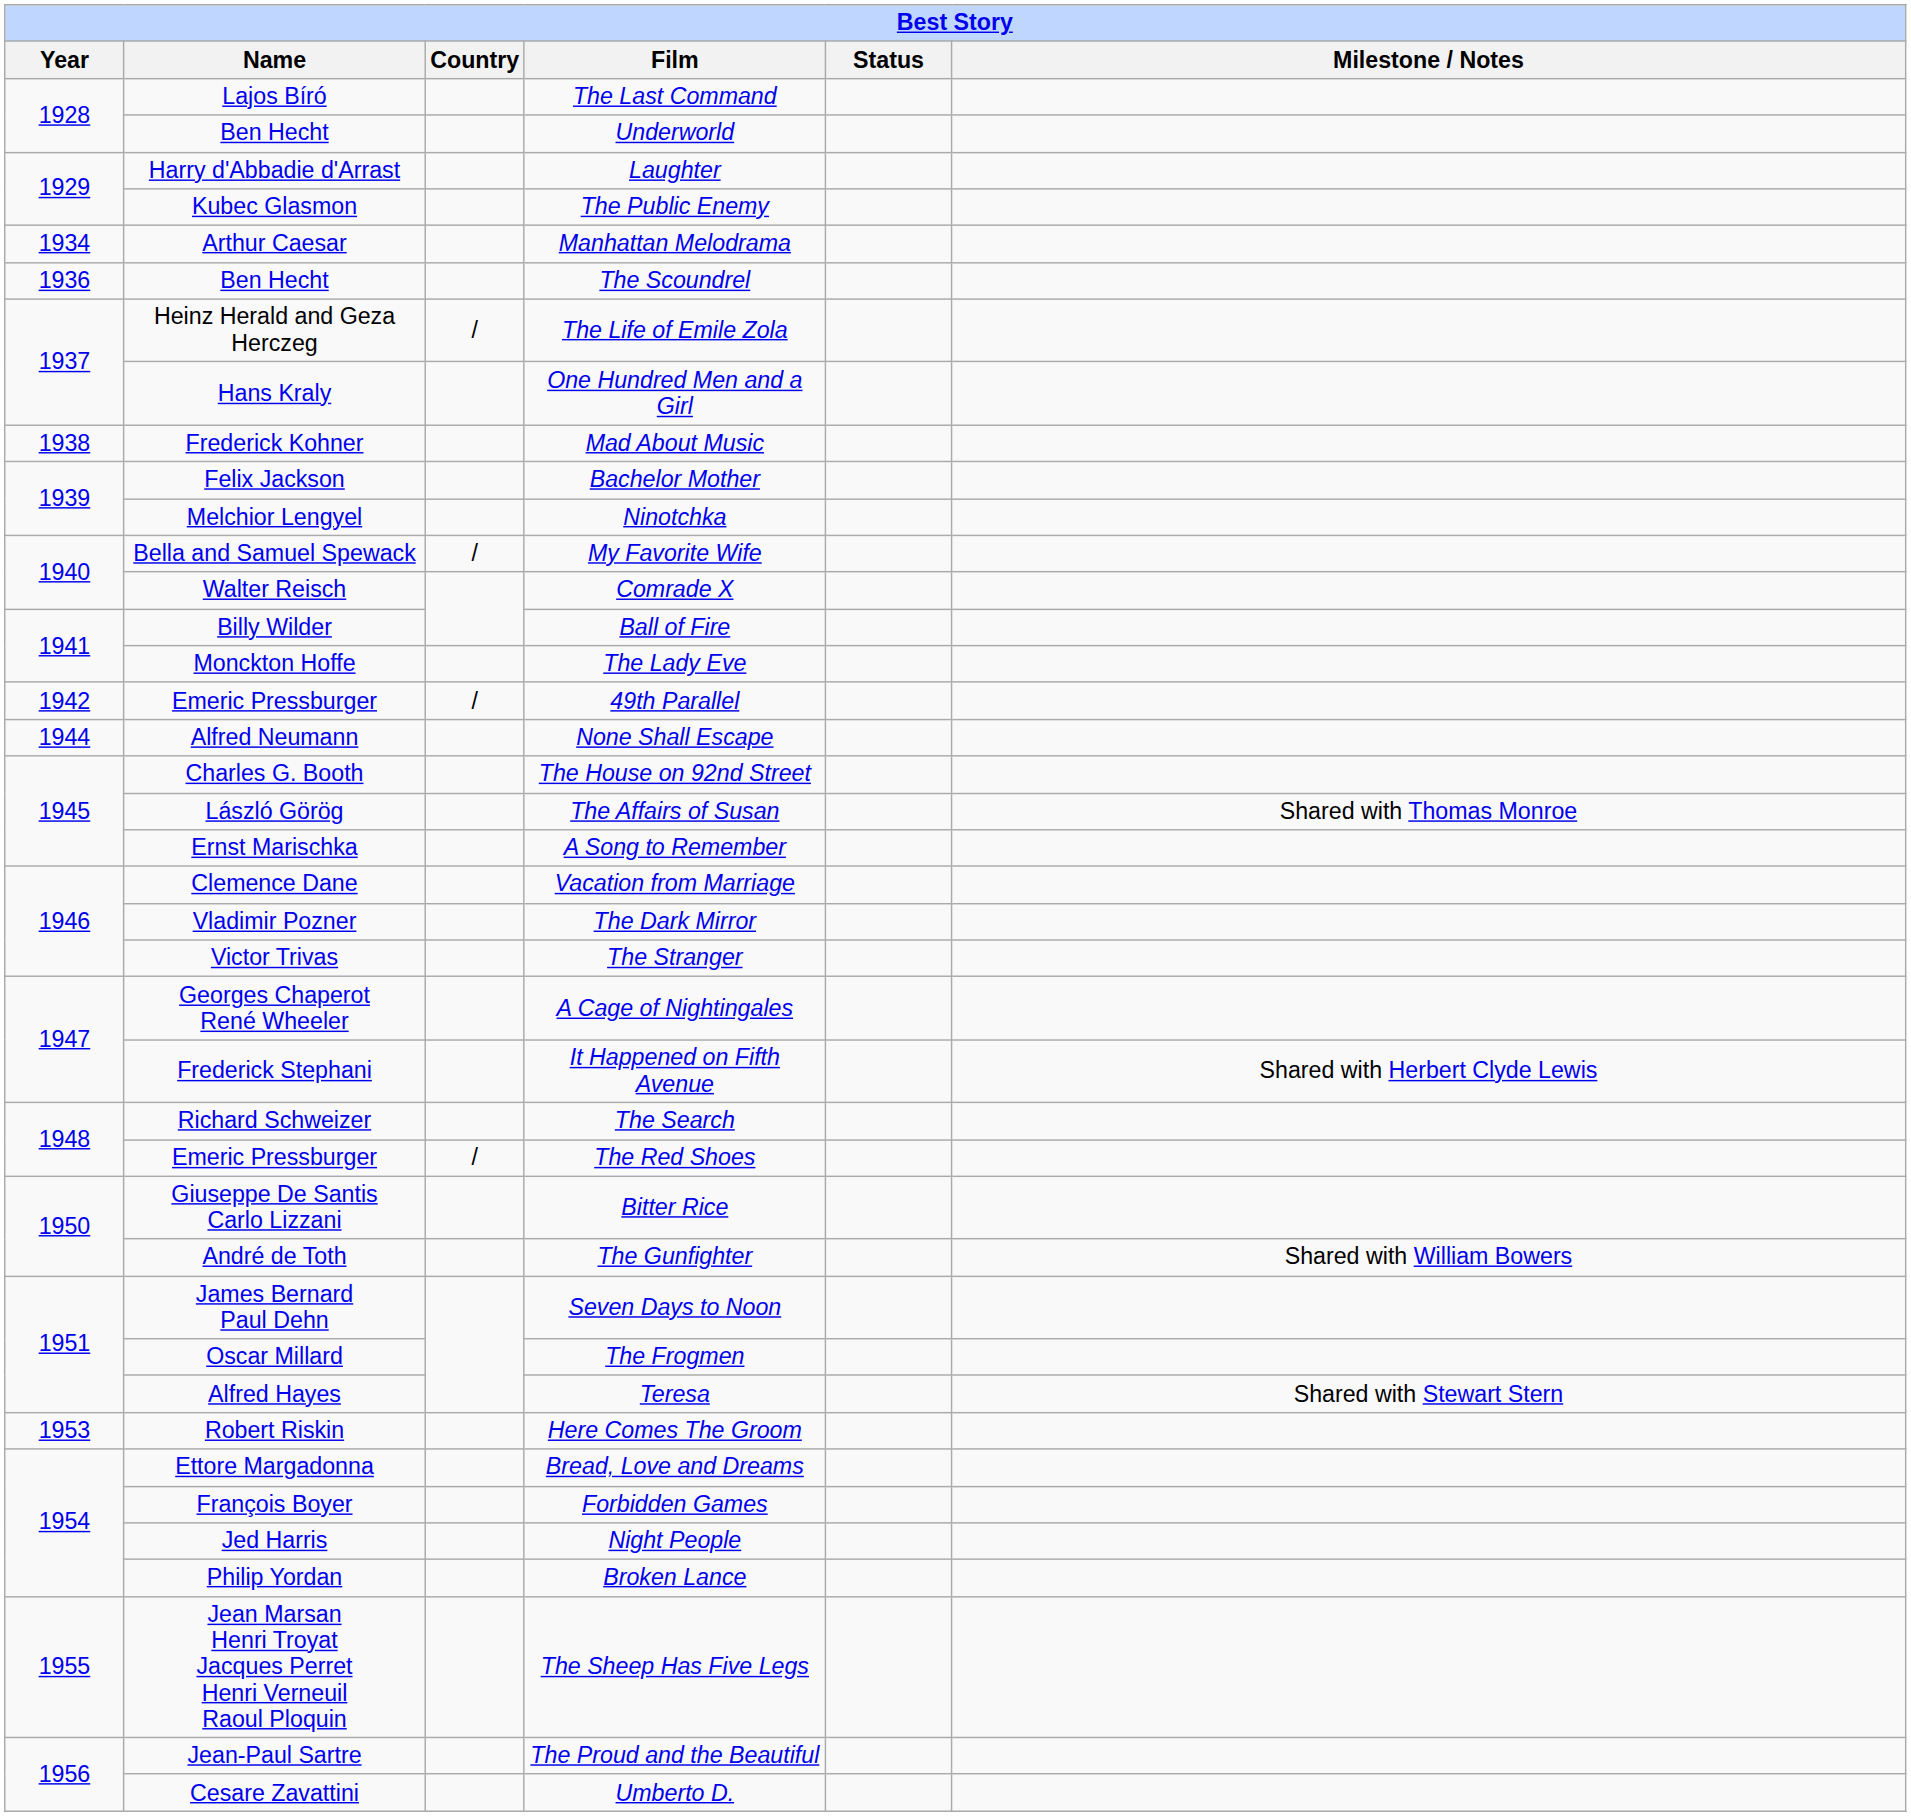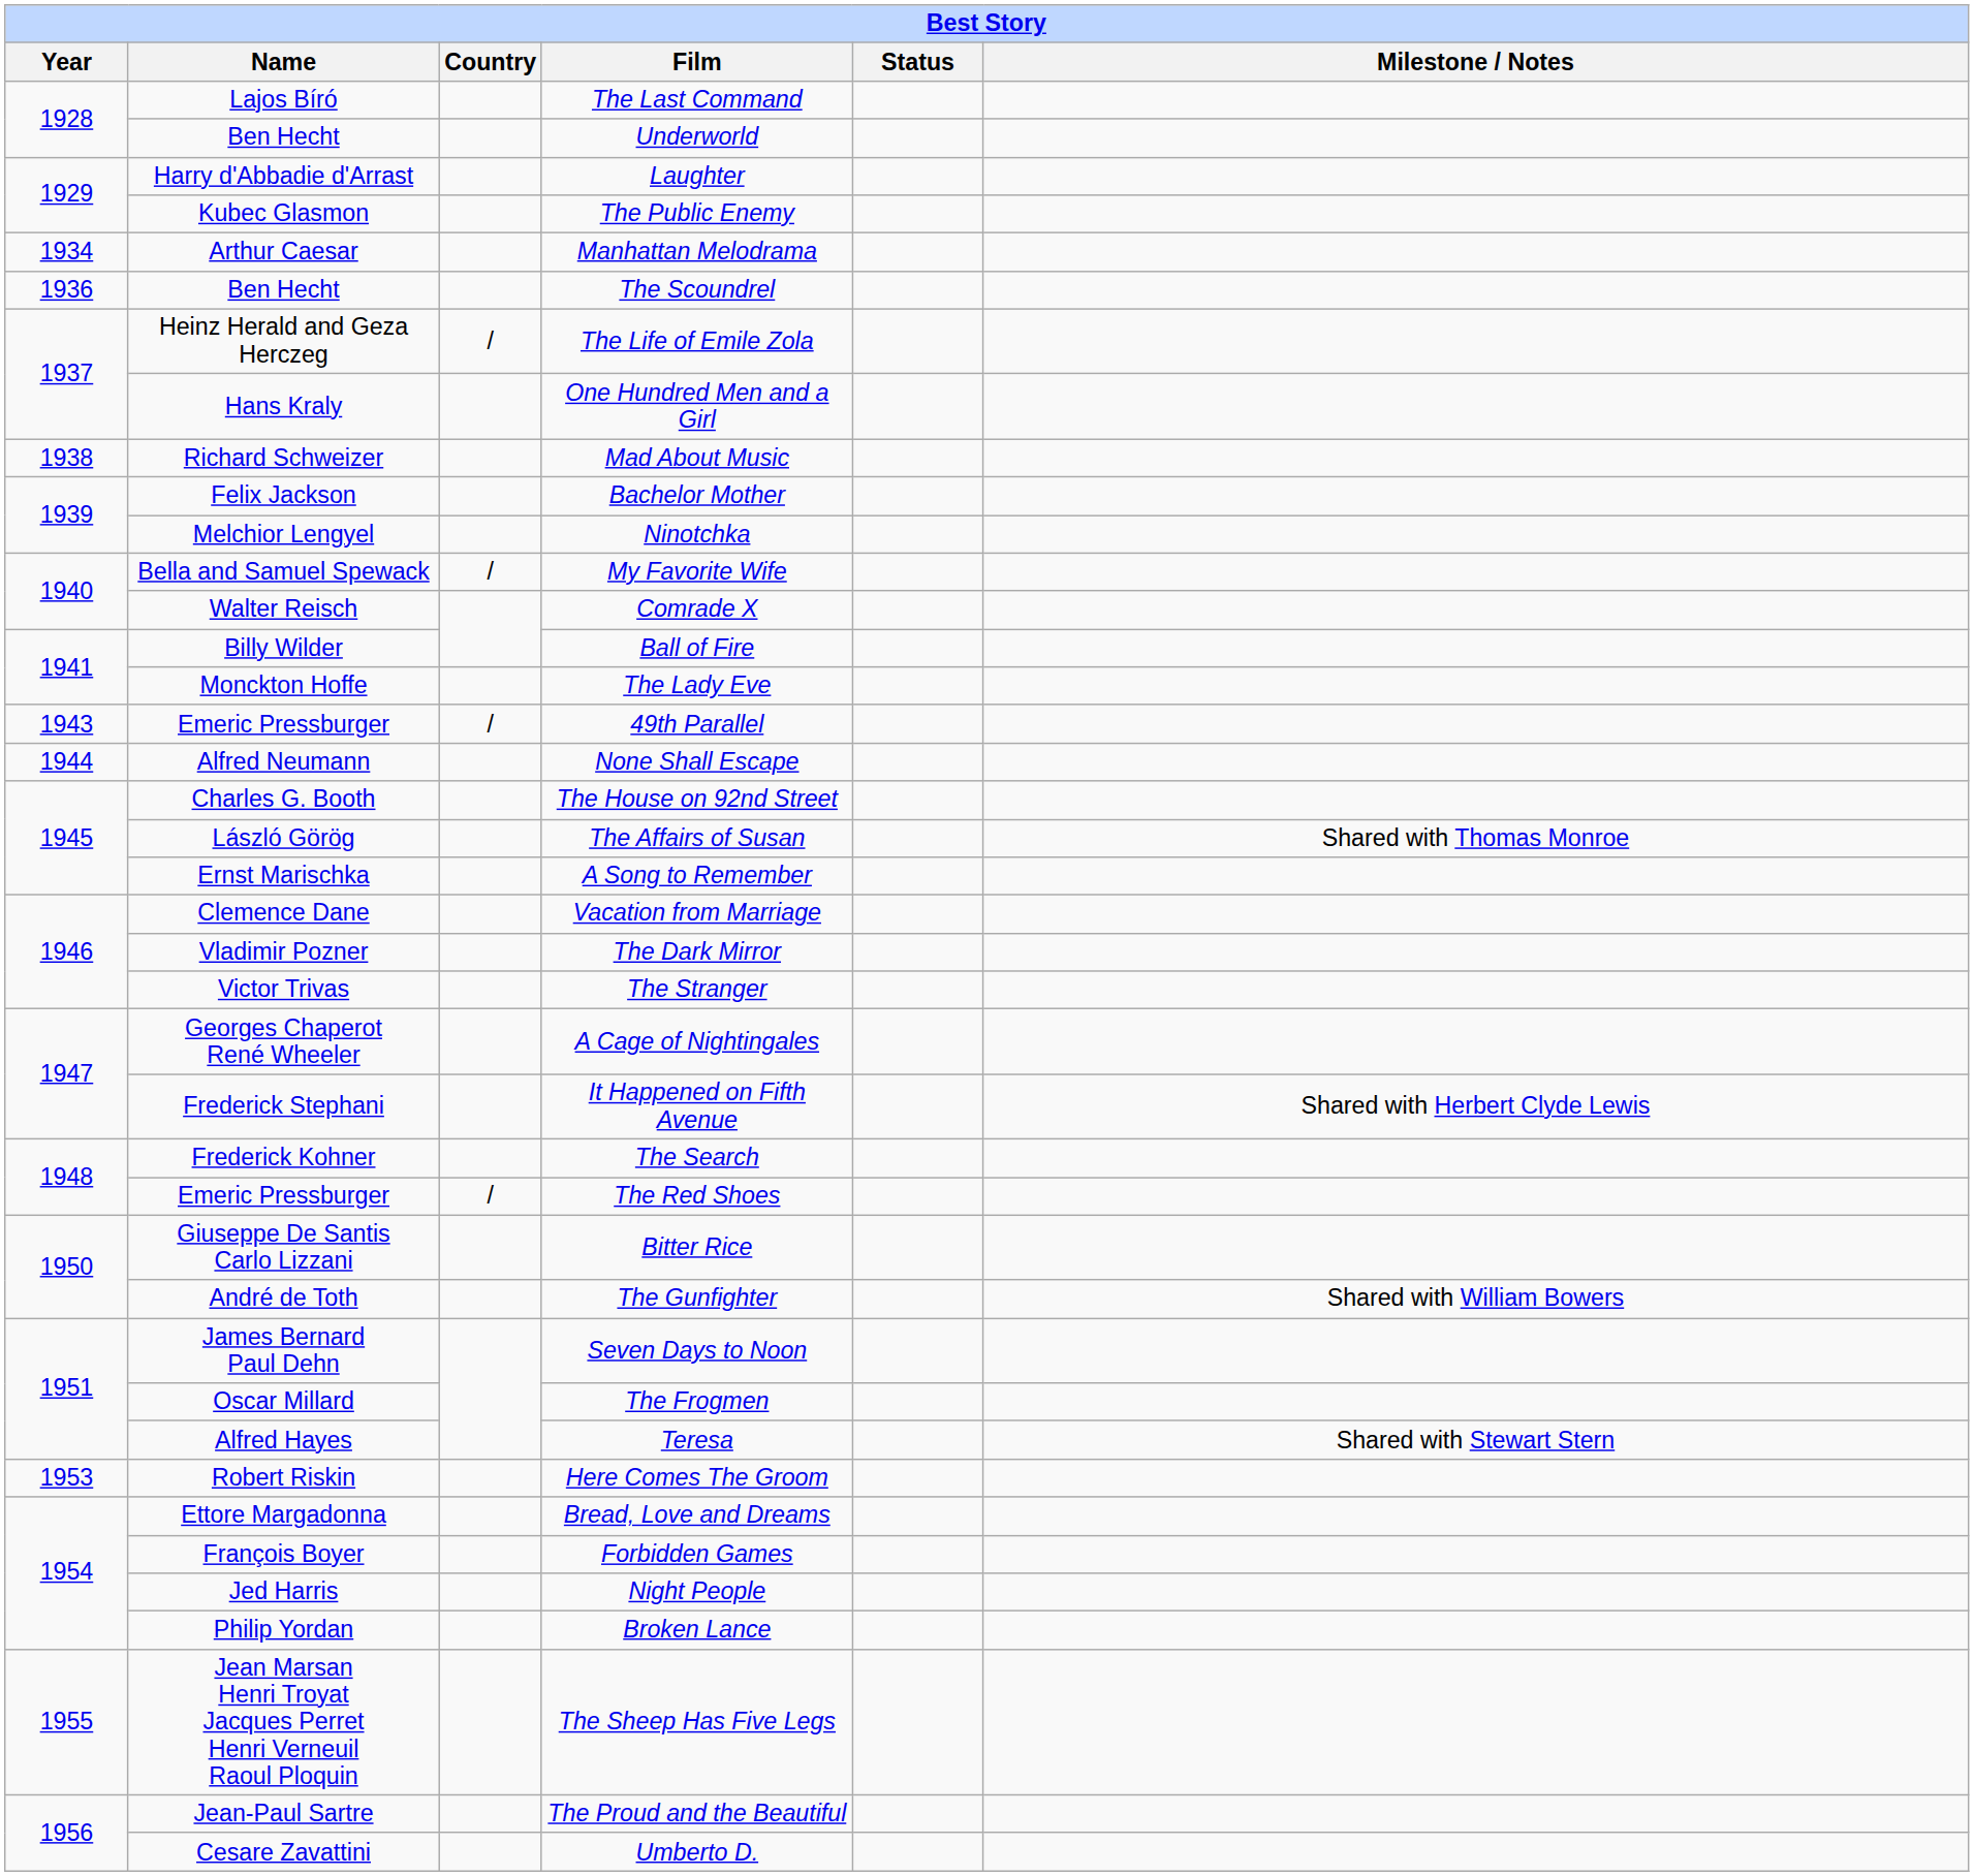 <table class="wikitable" style="text-align: center">
 <tr ---- bgcolor="#bfd7ff">
 <td colspan=6 align=center><strong><a href='#'>Best Story</a></strong></td>
 </tr>
 <tr ---- bgcolor="#ebf5ff">
 <th width="75">Year</th>
 <th width="200">Name</th>
 <th width="50">Country</th>
 <th width="200">Film</th>
 <th width="80">Status</th>
 <th width="650">Milestone / Notes</th>
 </tr>
 <tr>
 <td rowspan="2"><a href='#'>1928</a></td>
 <td><a href='#'>Lajos Bíró</a></td>
 <td></td>
 <td><em><a href='#'>The Last Command</a></em></td>
 <td></td>
 <td></td>
 </tr>
 <tr>
 <td><a href='#'>Ben Hecht</a></td>
 <td></td>
 <td><em><a href='#'>Underworld</a></em></td>
 <td></td>
 <td></td>
 </tr>
 <tr>
 <td rowspan="2"><a href='#'>1929</a></td>
 <td><a href='#'>Harry d'Abbadie d'Arrast</a></td>
 <td></td>
 <td><em><a href='#'>Laughter</a></em></td>
 <td></td>
 <td></td>
 </tr>
 <tr>
 <td><a href='#'>Kubec Glasmon</a></td>
 <td></td>
 <td><em><a href='#'>The Public Enemy</a></em></td>
 <td></td>
 <td></td>
 </tr>
 <tr>
 <td><a href='#'>1934</a></td>
 <td><a href='#'>Arthur Caesar</a></td>
 <td></td>
 <td><em><a href='#'>Manhattan Melodrama</a></em></td>
 <td></td>
 <td></td>
 </tr>
 <tr>
 <td><a href='#'>1936</a></td>
 <td><a href='#'>Ben Hecht</a></td>
 <td></td>
 <td><em><a href='#'>The Scoundrel</a></em></td>
 <td></td>
 <td></td>
 </tr>
 <tr>
 <td rowspan="2"><a href='#'>1937</a></td>
 <td>Heinz Herald and Geza Herczeg</td>
 <td>/</td>
 <td><em><a href='#'>The Life of Emile Zola</a></em></td>
 <td></td>
 <td></td>
 </tr>
 <tr>
 <td><a href='#'>Hans Kraly</a></td>
 <td></td>
 <td><em><a href='#'>One Hundred Men and a Girl</a></em></td>
 <td></td>
 <td></td>
 </tr>
 <tr>
 <td><a href='#'>1938</a></td>
-<td><a href='#'>Frederick Kohner</a></td>
+<td><a href='#'>Richard Schweizer</a><br></td>
 <td></td>
 <td><em><a href='#'>Mad About Music</a></em></td>
 <td></td>
 <td></td>
 </tr>
 <tr>
 <td rowspan="2"><a href='#'>1939</a></td>
 <td><a href='#'>Felix Jackson</a></td>
 <td></td>
 <td><em><a href='#'>Bachelor Mother</a></em></td>
 <td></td>
 <td></td>
 </tr>
 <tr>
 <td><a href='#'>Melchior Lengyel</a></td>
 <td></td>
 <td><em><a href='#'>Ninotchka</a></em></td>
 <td></td>
 <td></td>
 </tr>
 <tr>
 <td rowspan="2"><a href='#'>1940</a></td>
 <td><a href='#'>Bella and Samuel Spewack</a></td>
 <td>/</td>
 <td><em><a href='#'>My Favorite Wife</a></em></td>
 <td></td>
 <td></td>
 </tr>
 <tr>
 <td><a href='#'>Walter Reisch</a></td>
 <td rowspan="2"></td>
 <td><em><a href='#'>Comrade X</a></em></td>
 <td></td>
 <td></td>
 </tr>
 <tr>
 <td rowspan="2"><a href='#'>1941</a></td>
 <td><a href='#'>Billy Wilder</a></td>
 <td><em><a href='#'>Ball of Fire</a></em></td>
 <td></td>
 <td></td>
 </tr>
 <tr>
 <td><a href='#'>Monckton Hoffe</a></td>
 <td></td>
 <td><em><a href='#'>The Lady Eve</a></em></td>
 <td></td>
 <td></td>
 </tr>
 <tr>
-<td><a href='#'>1942</a></td>
+<td><a href='#'>1943</a></td>
 <td><a href='#'>Emeric Pressburger</a></td>
 <td>/</td>
 <td><em><a href='#'>49th Parallel</a></em></td>
 <td></td>
 <td></td>
 </tr>
 <tr>
 <td><a href='#'>1944</a></td>
 <td><a href='#'>Alfred Neumann</a></td>
 <td></td>
 <td><em><a href='#'>None Shall Escape</a></em></td>
 <td></td>
 <td></td>
 </tr>
 <tr>
 <td rowspan=3><a href='#'>1945</a></td>
 <td><a href='#'>Charles G. Booth</a></td>
 <td></td>
 <td><em><a href='#'>The House on 92nd Street</a></em></td>
 <td></td>
 <td></td>
 </tr>
 <tr>
 <td><a href='#'>László Görög</a></td>
 <td></td>
 <td><em><a href='#'>The Affairs of Susan</a></em></td>
 <td></td>
 <td>Shared with <a href='#'>Thomas Monroe</a></td>
 </tr>
 <tr>
 <td><a href='#'>Ernst Marischka</a></td>
 <td></td>
 <td><em><a href='#'>A Song to Remember</a></em></td>
 <td></td>
 <td></td>
 </tr>
 <tr>
 <td rowspan=3><a href='#'>1946</a></td>
 <td><a href='#'>Clemence Dane</a></td>
 <td></td>
 <td><em><a href='#'>Vacation from Marriage</a></em></td>
 <td></td>
 <td></td>
 </tr>
 <tr>
 <td><a href='#'>Vladimir Pozner</a></td>
 <td></td>
 <td><em><a href='#'>The Dark Mirror</a></em></td>
 <td></td>
 <td></td>
 </tr>
 <tr>
 <td><a href='#'>Victor Trivas</a></td>
 <td></td>
 <td><em><a href='#'>The Stranger</a></em></td>
 <td></td>
 <td></td>
 </tr>
 <tr>
 <td rowspan=2><a href='#'>1947</a></td>
 <td><a href='#'>Georges Chaperot</a><br><a href='#'>René Wheeler</a></td>
 <td></td>
 <td><em><a href='#'>A Cage of Nightingales</a></em></td>
 <td></td>
 <td></td>
 </tr>
 <tr>
 <td><a href='#'>Frederick Stephani</a></td>
 <td></td>
 <td><em><a href='#'>It Happened on Fifth Avenue</a></em></td>
 <td></td>
 <td>Shared with <a href='#'>Herbert Clyde Lewis</a></td>
 </tr>
 <tr>
 <td rowspan=2><a href='#'>1948</a></td>
-<td><a href='#'>Richard Schweizer</a><br></td>
+<td><a href='#'>Frederick Kohner</a></td>
 <td></td>
 <td><em><a href='#'>The Search</a></em></td>
 <td></td>
 <td></td>
 </tr>
 <tr>
 <td><a href='#'>Emeric Pressburger</a></td>
 <td>/</td>
 <td><em><a href='#'>The Red Shoes</a></em></td>
 <td></td>
 <td></td>
 </tr>
 <tr>
 <td rowspan=2><a href='#'>1950</a></td>
 <td><a href='#'>Giuseppe De Santis</a><br><a href='#'>Carlo Lizzani</a></td>
 <td></td>
 <td><em><a href='#'>Bitter Rice</a></em></td>
 <td></td>
 <td></td>
 </tr>
 <tr>
 <td><a href='#'>André de Toth</a></td>
 <td></td>
 <td><em><a href='#'>The Gunfighter</a></em></td>
 <td></td>
 <td>Shared with <a href='#'>William Bowers</a></td>
 </tr>
 <tr>
 <td rowspan=3><a href='#'>1951</a></td>
 <td><a href='#'>James Bernard</a><br><a href='#'>Paul Dehn</a></td>
 <td rowspan=3></td>
 <td><em><a href='#'>Seven Days to Noon</a></em></td>
 <td></td>
 <td></td>
 </tr>
 <tr>
 <td><a href='#'>Oscar Millard</a></td>
 <td><em><a href='#'>The Frogmen</a></em></td>
 <td></td>
 <td></td>
 </tr>
 <tr>
 <td><a href='#'>Alfred Hayes</a></td>
 <td><em><a href='#'>Teresa</a></em></td>
 <td></td>
 <td>Shared with <a href='#'>Stewart Stern</a></td>
 </tr>
 <tr>
 <td rowspan=1><a href='#'>1953</a></td>
 <td><a href='#'>Robert Riskin</a></td>
 <td></td>
 <td><em><a href='#'>Here Comes The Groom</a></em></td>
 <td></td>
 <td></td>
 </tr>
 <tr>
 <td rowspan=4><a href='#'>1954</a></td>
 <td><a href='#'>Ettore Margadonna</a></td>
 <td></td>
 <td><em><a href='#'>Bread, Love and Dreams</a></em></td>
 <td></td>
 <td></td>
 </tr>
 <tr>
 <td><a href='#'>François Boyer</a></td>
 <td></td>
 <td><em><a href='#'>Forbidden Games</a></em></td>
 <td></td>
 <td></td>
 </tr>
 <tr>
 <td><a href='#'>Jed Harris</a></td>
 <td></td>
 <td><em><a href='#'>Night People</a></em></td>
 <td></td>
 <td></td>
 </tr>
 <tr>
 <td><a href='#'>Philip Yordan</a></td>
 <td></td>
 <td><em><a href='#'>Broken Lance</a></em></td>
 <td></td>
 <td></td>
 </tr>
 <tr>
 <td><a href='#'>1955</a></td>
 <td><a href='#'>Jean Marsan</a><br><a href='#'>Henri Troyat</a><br><a href='#'>Jacques Perret</a><br><a href='#'>Henri Verneuil</a><br><a href='#'>Raoul Ploquin</a></td>
 <td><br><br><br><br></td>
 <td><em><a href='#'>The Sheep Has Five Legs</a></em></td>
 <td></td>
 <td></td>
 </tr>
 <tr>
 <td rowspan=2><a href='#'>1956</a></td>
 <td><a href='#'>Jean-Paul Sartre</a></td>
 <td></td>
 <td><em><a href='#'>The Proud and the Beautiful</a></em></td>
 <td></td>
 <td></td>
 </tr>
 <tr>
 <td><a href='#'>Cesare Zavattini</a></td>
 <td></td>
 <td><em><a href='#'>Umberto D.</a></em></td>
 <td></td>
 <td></td>
 </tr>
 <tr>
 </tr>
 </table>
